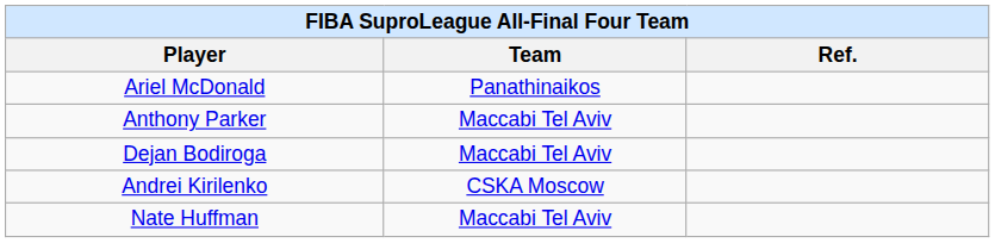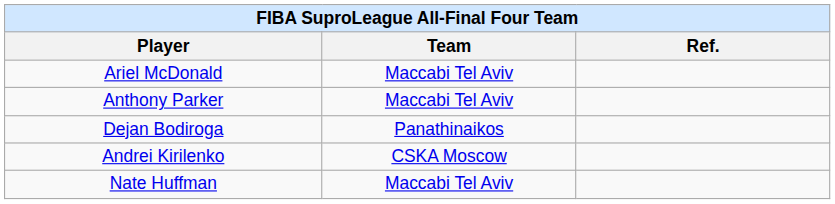 <table class="wikitable" style="text-align: center;" width="60%">
 <tr>
 <td colspan=4 bgcolor="#D0E7FF"><strong>FIBA SuproLeague All-Final Four Team</strong></td>
 </tr>
 <tr>
 <th width=25%>Player</th>
 <th width=20%>Team</th>
 <th width=20%>Ref.</th>
 </tr>
 <tr>
 <td align="center"> <a href='#'>Ariel McDonald</a> </td>
-<td><a href='#'>Panathinaikos</a></td>
+<td><a href='#'>Maccabi Tel Aviv</a></td>
 <td></td>
 </tr>
 <tr>
 <td align="center"> <a href='#'>Anthony Parker</a></td>
 <td><a href='#'>Maccabi Tel Aviv</a></td>
 <td></td>
 </tr>
 <tr>
 <td align="center"> <a href='#'>Dejan Bodiroga</a></td>
-<td><a href='#'>Maccabi Tel Aviv</a></td>
+<td><a href='#'>Panathinaikos</a></td>
 <td></td>
 </tr>
 <tr>
 <td align="center"> <a href='#'>Andrei Kirilenko</a></td>
 <td><a href='#'>CSKA Moscow</a></td>
 <td></td>
 </tr>
 <tr>
 <td align="center"> <a href='#'>Nate Huffman</a></td>
 <td><a href='#'>Maccabi Tel Aviv</a></td>
 <td></td>
 </tr>
 </table>
